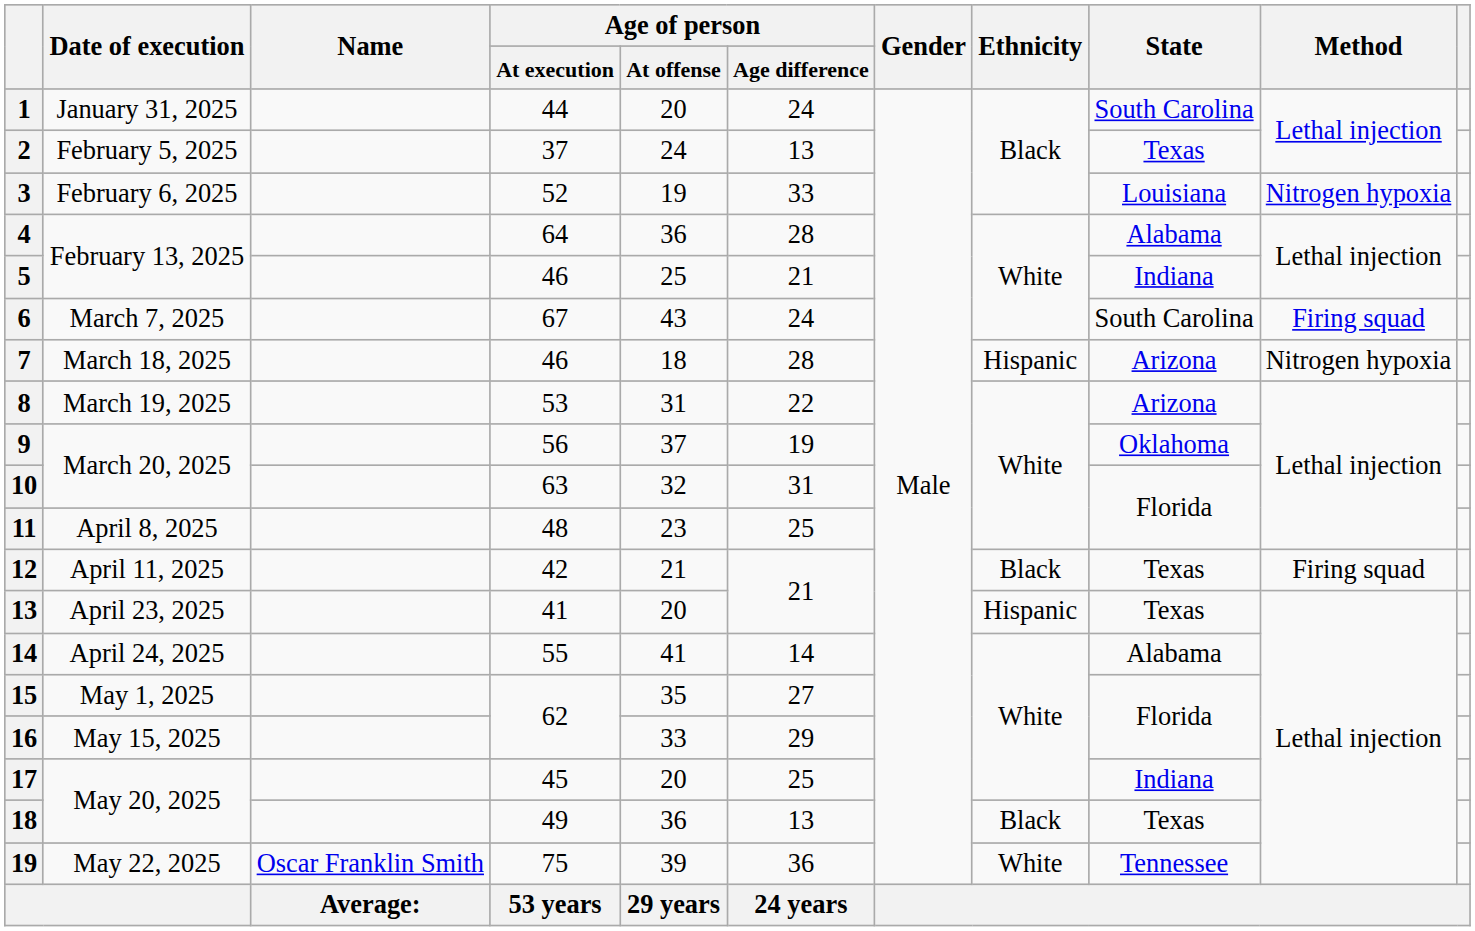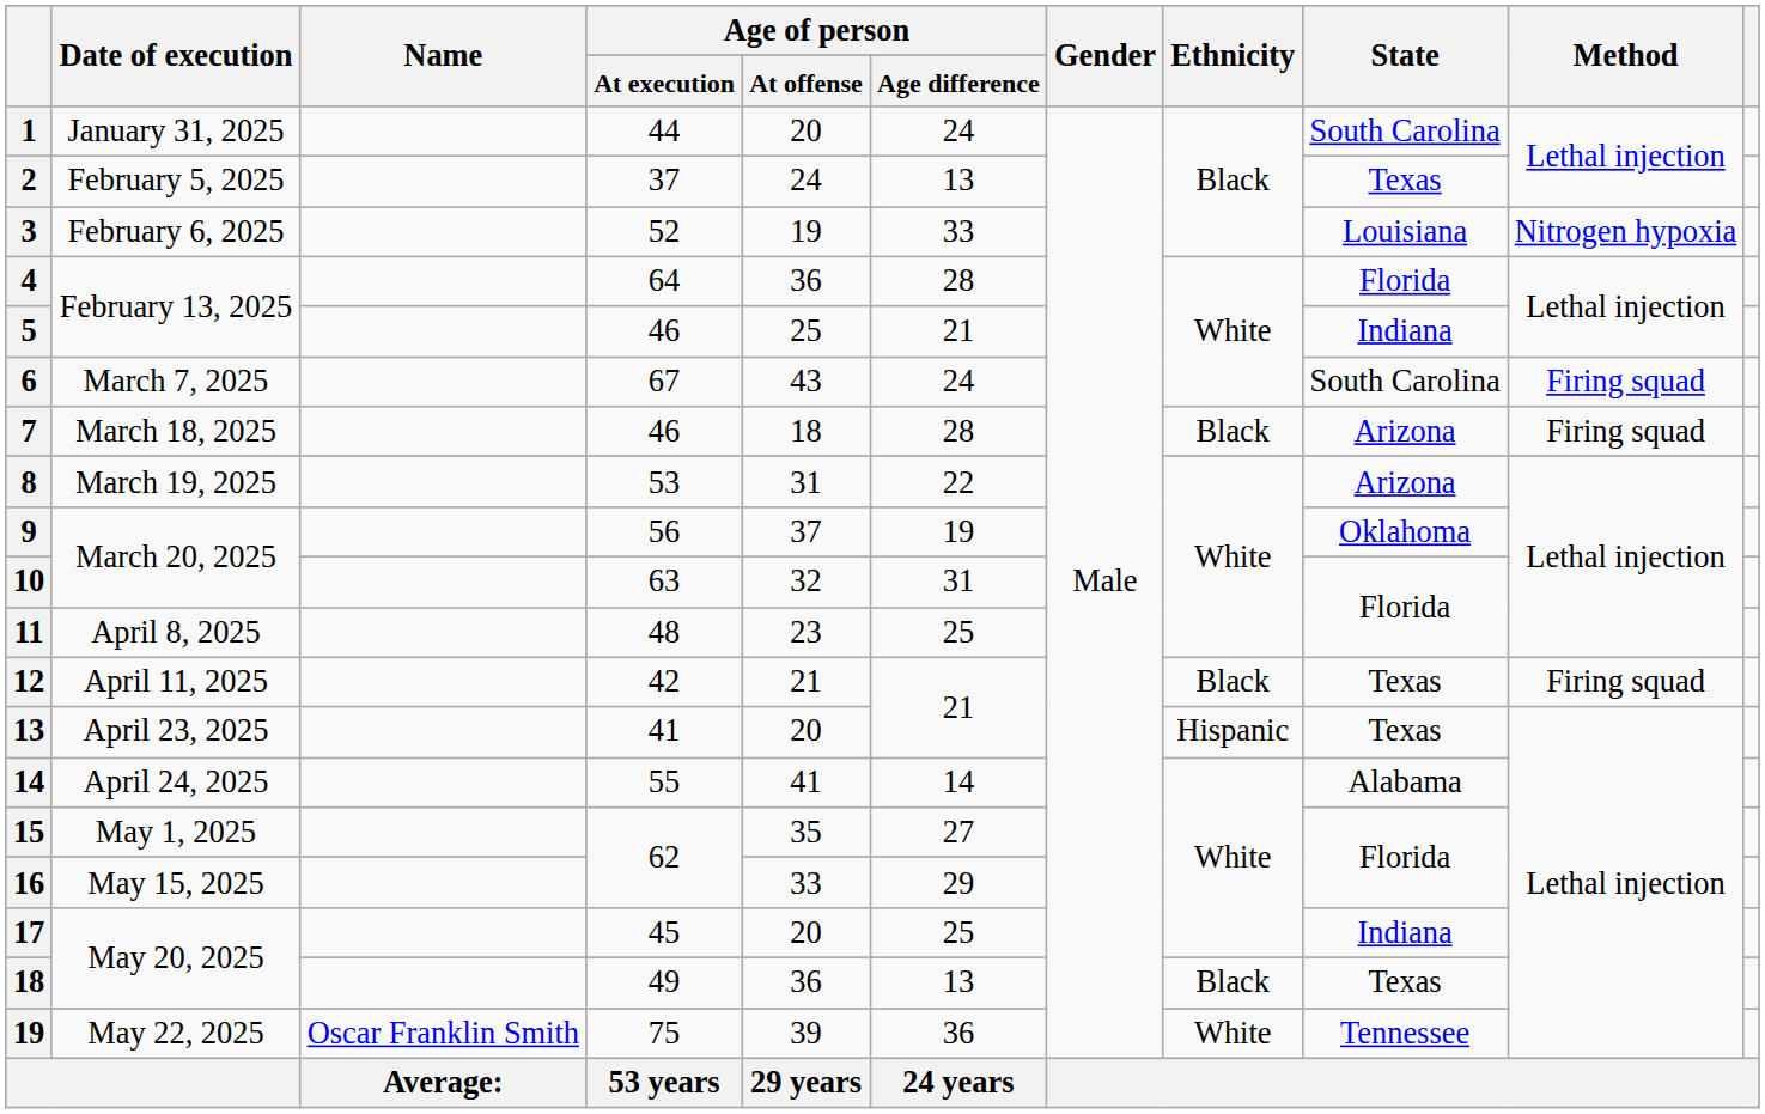 <table class="wikitable sortable" style="text-align:center;">
 <tr>
 <th scope="col" rowspan="2"></th>
 <th scope="col" rowspan="2" data-sort-type="date">Date of execution</th>
 <th scope="col" rowspan="2">Name</th>
 <th scope="col" colspan="3">Age of person</th>
 <th scope="col" rowspan="2">Gender</th>
 <th scope="col" rowspan="2">Ethnicity</th>
 <th scope="col" rowspan="2">State</th>
 <th scope="col" rowspan="2">Method</th>
 <th scope="col" rowspan="2"></th>
 </tr>
 <tr>
 <th scope="col"><small>At execution</small></th>
 <th scope="col"><small>At offense</small></th>
 <th scope="col"><small>Age difference</small></th>
 </tr>
 <tr>
 <th scope="row">1</th>
 <td>January 31, 2025</td>
 <td></td>
 <td>44</td>
 <td>20</td>
 <td>24</td>
 <td rowspan="19">Male</td>
 <td rowspan="3">Black</td>
 <td><a href='#'>South Carolina</a></td>
 <td rowspan="2"><a href='#'>Lethal injection</a></td>
 <td></td>
 </tr>
 <tr>
 <th scope="row">2</th>
 <td>February 5, 2025</td>
 <td></td>
 <td>37</td>
 <td>24</td>
 <td>13</td>
 <td><a href='#'>Texas</a></td>
 <td></td>
 </tr>
 <tr>
 <th scope="row">3</th>
 <td>February 6, 2025</td>
 <td></td>
 <td>52</td>
 <td>19</td>
 <td>33</td>
 <td><a href='#'>Louisiana</a></td>
 <td><a href='#'>Nitrogen hypoxia</a></td>
 <td></td>
 </tr>
 <tr>
 <th scope="row">4</th>
 <td rowspan="2">February 13, 2025</td>
 <td></td>
 <td>64</td>
 <td>36</td>
 <td>28</td>
 <td rowspan="3">White</td>
-<td><a href='#'>Alabama</a></td>
+<td><a href='#'>Florida</a></td>
 <td rowspan="2">Lethal injection</td>
 <td></td>
 </tr>
 <tr>
 <th scope="row">5</th>
 <td></td>
 <td>46</td>
 <td>25</td>
 <td>21</td>
 <td><a href='#'>Indiana</a></td>
 <td></td>
 </tr>
 <tr>
 <th scope="row">6</th>
 <td>March 7, 2025</td>
 <td></td>
 <td>67</td>
 <td>43</td>
 <td>24</td>
 <td>South Carolina</td>
 <td><a href='#'>Firing squad</a></td>
 <td></td>
 </tr>
 <tr>
 <th scope="row">7</th>
 <td>March 18, 2025</td>
 <td></td>
 <td>46</td>
 <td>18</td>
 <td>28</td>
-<td>Hispanic</td>
+<td>Black</td>
 <td><a href='#'>Arizona</a></td>
-<td>Nitrogen hypoxia</td>
+<td>Firing squad</td>
 <td></td>
 </tr>
 <tr>
 <th scope="row">8</th>
 <td>March 19, 2025</td>
 <td></td>
 <td>53</td>
 <td>31</td>
 <td>22</td>
 <td rowspan="4">White</td>
 <td><a href='#'>Arizona</a></td>
 <td rowspan="4">Lethal injection</td>
 <td></td>
 </tr>
 <tr>
 <th scope="row">9</th>
 <td rowspan="2">March 20, 2025</td>
 <td></td>
 <td>56</td>
 <td>37</td>
 <td>19</td>
 <td><a href='#'>Oklahoma</a></td>
 <td></td>
 </tr>
 <tr>
 <th scope="row">10</th>
 <td></td>
 <td>63</td>
 <td>32</td>
 <td>31</td>
 <td rowspan="2">Florida</td>
 <td></td>
 </tr>
 <tr>
 <th scope="row">11</th>
 <td>April 8, 2025</td>
 <td></td>
 <td>48</td>
 <td>23</td>
 <td>25</td>
 <td></td>
 </tr>
 <tr>
 <th scope="row">12</th>
 <td>April 11, 2025</td>
 <td></td>
 <td>42</td>
 <td>21</td>
 <td rowspan="2">21</td>
 <td>Black</td>
 <td>Texas</td>
 <td>Firing squad</td>
 <td></td>
 </tr>
 <tr>
 <th scope="row">13</th>
 <td>April 23, 2025</td>
 <td></td>
 <td>41</td>
 <td>20</td>
 <td>Hispanic</td>
 <td>Texas</td>
 <td rowspan="7">Lethal injection</td>
 <td></td>
 </tr>
 <tr>
 <th scope="row">14</th>
 <td>April 24, 2025</td>
 <td></td>
 <td>55</td>
 <td>41</td>
 <td>14</td>
 <td rowspan="4">White</td>
 <td>Alabama</td>
 <td></td>
 </tr>
 <tr>
 <th scope="row">15</th>
 <td>May 1, 2025</td>
 <td></td>
 <td rowspan="2">62</td>
 <td>35</td>
 <td>27</td>
 <td rowspan="2">Florida</td>
 <td></td>
 </tr>
 <tr>
 <th scope="row">16</th>
 <td>May 15, 2025</td>
 <td></td>
 <td>33</td>
 <td>29</td>
 <td></td>
 </tr>
 <tr>
 <th scope="row">17</th>
 <td rowspan="2">May 20, 2025</td>
 <td></td>
 <td>45</td>
 <td>20</td>
 <td>25</td>
 <td><a href='#'>Indiana</a></td>
 <td></td>
 </tr>
 <tr>
 <th scope="row">18</th>
 <td></td>
 <td>49</td>
 <td>36</td>
 <td>13</td>
 <td>Black</td>
 <td>Texas</td>
 <td></td>
 </tr>
 <tr>
 <th>19</th>
 <td>May 22, 2025</td>
 <td><a href='#'>Oscar Franklin Smith</a></td>
 <td>75</td>
 <td>39</td>
 <td>36</td>
 <td>White</td>
 <td><a href='#'>Tennessee</a></td>
 <td></td>
 </tr>
 <tr class="sortbottom">
 <th colspan="2"></th>
 <th>Average:</th>
 <th>53 years </th>
 <th>29 years</th>
 <th>24 years</th>
 <th colspan="5"></th>
 </tr>
 </table>
